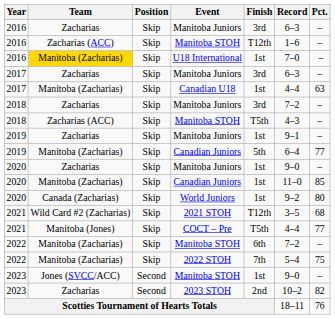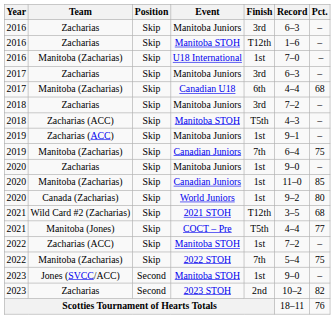 <table class="wikitable" style="text-align: center;">
 <tr>
 <th scope="col">Year</th>
 <th scope="col">Team</th>
 <th scope="col">Position</th>
 <th scope="col">Event</th>
 <th scope="col">Finish</th>
 <th scope="col">Record</th>
 <th scope="col">Pct.</th>
 </tr>
 <tr>
 <td>2016</td>
 <td>Zacharias</td>
 <td>Skip</td>
 <td>Manitoba Juniors</td>
 <td>3rd</td>
 <td>6–3</td>
 <td>–</td>
 </tr>
 <tr>
 <td>2016</td>
-<td>Zacharias (<a href='#'>ACC</a>)</td>
+<td>Zacharias</td>
 <td>Skip</td>
 <td><a href='#'>Manitoba STOH</a></td>
 <td>T12th</td>
 <td>1–6</td>
 <td>–</td>
 </tr>
 <tr>
 <td>2016</td>
-<td style="background: gold;">Manitoba (Zacharias)</td>
+<td>Manitoba (Zacharias)</td>
 <td>Skip</td>
 <td><a href='#'>U18 International</a></td>
 <td>1st</td>
 <td>7–0</td>
 <td> –</td>
 </tr>
 <tr>
 <td>2017</td>
 <td>Zacharias</td>
 <td>Skip</td>
 <td>Manitoba Juniors</td>
 <td>3rd</td>
 <td>6–3</td>
 <td>–</td>
 </tr>
 <tr>
 <td>2017</td>
 <td>Manitoba (Zacharias)</td>
 <td>Skip</td>
 <td><a href='#'>Canadian U18</a></td>
-<td>1st</td>
+<td>6th</td>
 <td>4–4</td>
-<td>63</td>
+<td>68</td>
 </tr>
 <tr>
 <td>2018</td>
 <td>Zacharias</td>
 <td>Skip</td>
 <td>Manitoba Juniors</td>
 <td>3rd</td>
 <td>7–2</td>
 <td>–</td>
 </tr>
 <tr>
 <td>2018</td>
 <td>Zacharias (ACC)</td>
 <td>Skip</td>
 <td><a href='#'>Manitoba STOH</a></td>
 <td>T5th</td>
 <td>4–3</td>
 <td>–</td>
 </tr>
 <tr>
 <td>2019</td>
-<td>Zacharias</td>
+<td>Zacharias (<a href='#'>ACC</a>)</td>
 <td>Skip</td>
 <td>Manitoba Juniors</td>
 <td>1st</td>
 <td>9–1</td>
 <td>–</td>
 </tr>
 <tr>
 <td>2019</td>
 <td>Manitoba (Zacharias)</td>
 <td>Skip</td>
 <td><a href='#'>Canadian Juniors</a></td>
-<td>5th</td>
+<td>7th</td>
 <td>6–4</td>
-<td>77</td>
+<td>75</td>
 </tr>
 <tr>
 <td>2020</td>
 <td>Zacharias</td>
 <td>Skip</td>
 <td>Manitoba Juniors</td>
 <td>1st</td>
 <td>9–0</td>
 <td>–</td>
 </tr>
 <tr>
 <td>2020</td>
 <td>Manitoba (Zacharias)</td>
 <td>Skip</td>
 <td><a href='#'>Canadian Juniors</a></td>
 <td>1st</td>
 <td>11–0</td>
 <td>85</td>
 </tr>
 <tr>
 <td>2020</td>
 <td>Canada (Zacharias)</td>
 <td>Skip</td>
 <td><a href='#'>World Juniors</a></td>
 <td>1st</td>
 <td>9–2</td>
 <td>80</td>
 </tr>
 <tr>
 <td>2021</td>
 <td>Wild Card #2 (Zacharias)</td>
 <td>Skip</td>
 <td><a href='#'>2021 STOH</a></td>
 <td>T12th</td>
 <td>3–5</td>
 <td>68</td>
 </tr>
 <tr>
 <td>2021</td>
 <td>Manitoba (Jones)</td>
 <td>Skip</td>
 <td><a href='#'>COCT – Pre</a></td>
 <td>T5th</td>
 <td>4–4</td>
 <td>77</td>
 </tr>
 <tr>
 <td>2022</td>
-<td>Manitoba (Zacharias)</td>
+<td>Zacharias (ACC)</td>
 <td>Skip</td>
 <td><a href='#'>Manitoba STOH</a></td>
-<td>6th</td>
+<td>1st</td>
 <td>7–2</td>
 <td>–</td>
 </tr>
 <tr>
 <td>2022</td>
 <td>Manitoba (Zacharias)</td>
 <td>Skip</td>
 <td><a href='#'>2022 STOH</a></td>
 <td>7th</td>
 <td>5–4</td>
 <td>75</td>
 </tr>
 <tr>
 <td>2023</td>
 <td>Jones (<a href='#'>SVCC</a>/ACC)</td>
 <td>Second</td>
 <td><a href='#'>Manitoba STOH</a></td>
 <td>1st</td>
 <td>9–0</td>
 <td>–</td>
 </tr>
 <tr>
 <td>2023</td>
 <td>Zacharias</td>
 <td>Second</td>
 <td><a href='#'>2023 STOH</a></td>
 <td>2nd</td>
 <td>10–2</td>
 <td>82</td>
 </tr>
 <tr>
 <th scope="row" colspan="5">Scotties Tournament of Hearts Totals</th>
 <td>18–11</td>
 <td>76</td>
 </tr>
 </table>
